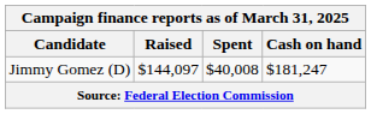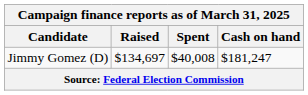 <table class="wikitable sortable">
 <tr>
 <th colspan=4>Campaign finance reports as of March 31, 2025</th>
 </tr>
 <tr style="text-align:center;">
 <th>Candidate</th>
 <th>Raised</th>
 <th>Spent</th>
 <th>Cash on hand</th>
 </tr>
 <tr>
 <td>Jimmy Gomez (D)</td>
-<td>$144,097</td>
+<td>$134,697</td>
 <td>$40,008</td>
 <td>$181,247</td>
 </tr>
 <tr>
 <th colspan="4"><small>Source: <a href='#'>Federal Election Commission</a></small></th>
 </tr>
 </table>
